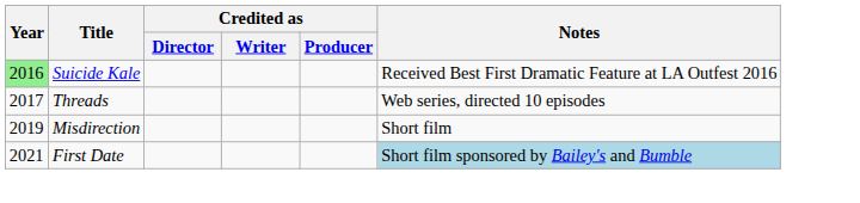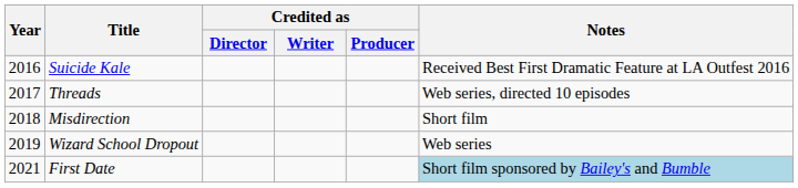 <table class="wikitable">
 <tr style="background:#ccc; text-align:center;">
 <th rowspan="2" style="width:33px;">Year</th>
 <th rowspan="2">Title</th>
 <th colspan="3">Credited as</th>
 <th rowspan="2">Notes</th>
 </tr>
 <tr>
 <th width="65"><a href='#'>Director</a></th>
 <th width="65"><a href='#'>Writer</a></th>
 <th width="65"><a href='#'>Producer</a></th>
 </tr>
 <tr>
-<td style="background: lightgreen;">2016</td>
+<td>2016</td>
 <td><em><a href='#'>Suicide Kale</a></em></td>
 <td></td>
 <td></td>
 <td></td>
 <td>Received Best First Dramatic Feature at LA Outfest 2016</td>
 </tr>
 <tr>
 <td>2017</td>
 <td><em>Threads</em></td>
 <td></td>
 <td></td>
 <td></td>
 <td>Web series, directed 10 episodes</td>
 </tr>
 <tr>
-<td>2019</td>
+<td>2018</td>
 <td><em>Misdirection</em></td>
 <td></td>
 <td></td>
 <td></td>
 <td>Short film</td>
+</tr>
+<tr>
+<td>2019</td>
+<td><em>Wizard School Dropout</em></td>
+<td></td>
+<td></td>
+<td></td>
+<td>Web series</td>
 </tr>
 <tr>
 <td>2021</td>
 <td><em>First Date</em></td>
 <td></td>
 <td></td>
 <td></td>
 <td style="background: lightblue;">Short film sponsored by <em><a href='#'>Bailey's</a></em> and <em><a href='#'>Bumble</a></em></td>
 </tr>
 </table>
